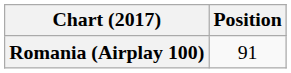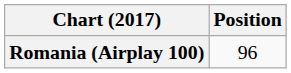 <table class="wikitable plainrowheaders" style="text-align:center">
 <tr>
 <th scope="col">Chart (2017)</th>
 <th scope="col">Position</th>
 </tr>
 <tr>
 <th scope="row">Romania (Airplay 100)</th>
-<td>91</td>
+<td>96</td>
 </tr>
 </table>
